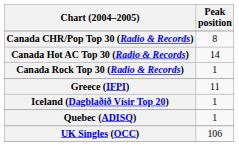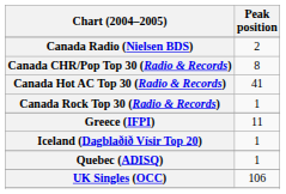 <table class="wikitable sortable plainrowheaders" style="text-align:center">
 <tr>
 <th scope="col">Chart (2004–2005)</th>
 <th scope="col">Peak<br>position</th>
 </tr>
 <tr>
 </tr>
 <tr>
 </tr>
 <tr>
 </tr>
 <tr>
+<th scope="row">Canada Radio (<a href='#'>Nielsen BDS</a>)</th>
+<td>2</td>
+</tr>
+<tr>
 <th scope="row">Canada CHR/Pop Top 30 (<em><a href='#'>Radio & Records</a></em>)</th>
 <td>8</td>
 </tr>
 <tr>
 <th scope="row">Canada Hot AC Top 30 (<em><a href='#'>Radio & Records</a></em>)</th>
-<td>14</td>
+<td>41</td>
 </tr>
 <tr>
 <th scope="row">Canada Rock Top 30 (<em><a href='#'>Radio & Records</a></em>)</th>
 <td>1</td>
 </tr>
 <tr>
 </tr>
 <tr>
 </tr>
 <tr>
 <th scope="row">Greece (<a href='#'>IFPI</a>)</th>
 <td>11</td>
 </tr>
 <tr>
 <th scope="row">Iceland (<a href='#'>Dagblaðið Vísir Top 20</a>)</th>
 <td>1</td>
 </tr>
 <tr>
 </tr>
 <tr>
 </tr>
 <tr>
 </tr>
 <tr>
 </tr>
 <tr>
 <th scope="row">Quebec (<a href='#'>ADISQ</a>)</th>
 <td>1</td>
 </tr>
 <tr>
 </tr>
 <tr>
 </tr>
 <tr>
 <th scope="row"><a href='#'>UK Singles</a> (<a href='#'>OCC</a>)</th>
 <td>106</td>
 </tr>
 <tr>
 </tr>
 <tr>
 </tr>
 <tr>
 </tr>
 <tr>
 </tr>
 <tr>
 </tr>
 <tr>
 </tr>
 <tr>
 </tr>
 </table>
